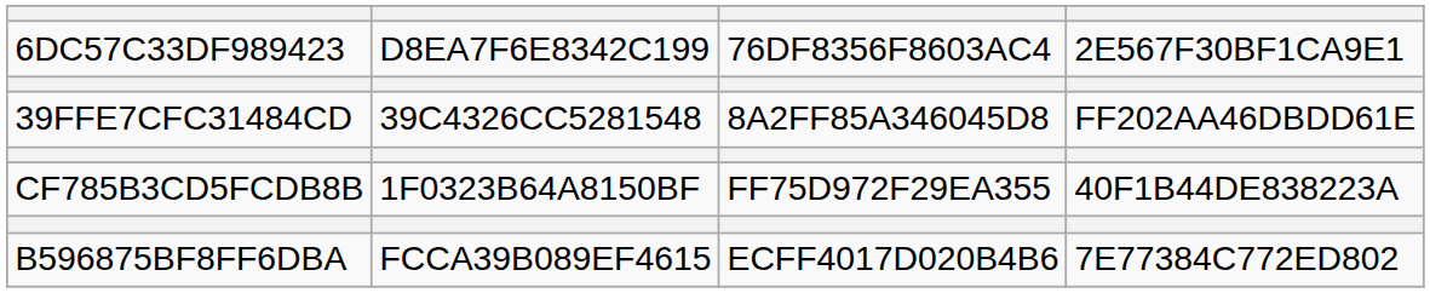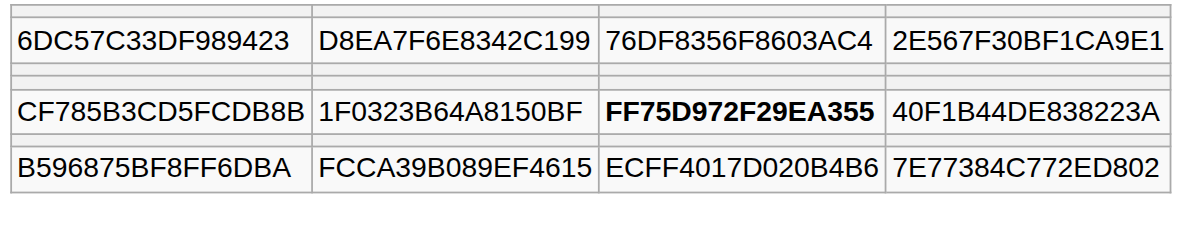 <table class="wikitable" style="margin-left: auto; margin-right:auto; border: none;">
 <tr>
 <th></th>
 <th></th>
 <th></th>
 <th></th>
 </tr>
 <tr>
 <td><span>6DC57C33DF989423</span></td>
 <td><span>D8EA7F6E8342C199</span></td>
 <td><span>76DF8356F8603AC4</span></td>
 <td><span>2E567F30BF1CA9E1</span></td>
 </tr>
 <tr>
 <th></th>
 <th></th>
 <th></th>
 <th></th>
 </tr>
 <tr>
-<td><span>39FFE7CFC31484CD</span></td>
-<td><span>39C4326CC5281548</span></td>
-<td><span>8A2FF85A346045D8</span></td>
-<td><span>FF202AA46DBDD61E</span></td>
-</tr>
-<tr>
 <th></th>
 <th></th>
 <th></th>
 <th></th>
 </tr>
 <tr>
 <td><span>CF785B3CD5FCDB8B</span></td>
 <td><span>1F0323B64A8150BF</span></td>
-<td><span>FF75D972F29EA355</span></td>
+<td><strong><span>FF75D972F29EA355</span></strong></td>
 <td><span>40F1B44DE838223A</span></td>
 </tr>
 <tr>
 <th></th>
 <th></th>
 <th></th>
 <th></th>
 </tr>
 <tr>
 <td><span>B596875BF8FF6DBA</span></td>
 <td><span>FCCA39B089EF4615</span></td>
 <td><span>ECFF4017D020B4B6</span></td>
 <td><span>7E77384C772ED802</span></td>
 </tr>
 </table>
